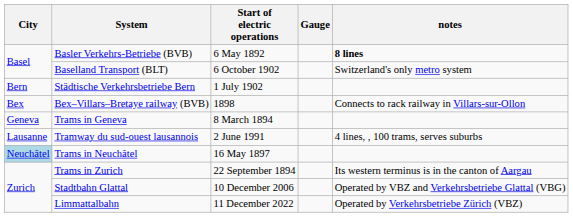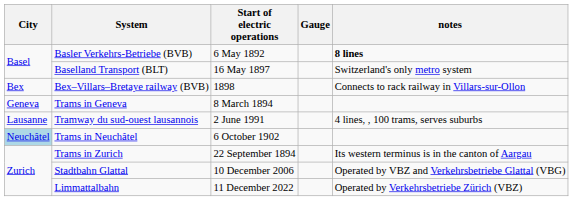 <table class="wikitable">
 <tr>
 <th>City</th>
 <th>System</th>
 <th>Start of<br>electric<br>operations</th>
 <th>Gauge</th>
 <th>notes</th>
 </tr>
 <tr>
 <td rowspan=2><a href='#'>Basel</a></td>
 <td><a href='#'>Basler Verkehrs-Betriebe</a> (BVB)</td>
 <td>6 May 1892</td>
 <td></td>
 <td><strong>8 lines</strong></td>
 </tr>
 <tr>
 <td><a href='#'>Baselland Transport</a> (BLT)</td>
-<td>6 October 1902</td>
+<td>16 May 1897</td>
 <td></td>
 <td>Switzerland's only <a href='#'>metro</a> system</td>
-</tr>
-<tr>
-<td><a href='#'>Bern</a></td>
-<td><a href='#'>Städtische Verkehrsbetriebe Bern</a></td>
-<td>1 July 1902</td>
-<td></td>
-<td> </td>
 </tr>
 <tr>
 <td><a href='#'>Bex</a></td>
 <td><a href='#'>Bex–Villars–Bretaye railway</a> (BVB)</td>
 <td>1898</td>
 <td></td>
 <td>Connects to rack railway in <a href='#'>Villars-sur-Ollon</a></td>
 </tr>
 <tr>
 <td><a href='#'>Geneva</a></td>
 <td><a href='#'>Trams in Geneva</a></td>
 <td>8 March 1894</td>
 <td></td>
 <td> </td>
 </tr>
 <tr>
 <td><a href='#'>Lausanne</a></td>
 <td><a href='#'>Tramway du sud-ouest lausannois</a></td>
 <td>2 June 1991</td>
 <td></td>
 <td>4 lines, , 100 trams, serves suburbs</td>
 </tr>
 <tr>
 <td style="background: lightblue;"><a href='#'>Neuchâtel</a></td>
 <td><a href='#'>Trams in Neuchâtel</a></td>
-<td>16 May 1897</td>
+<td>6 October 1902</td>
 <td></td>
 <td> </td>
 </tr>
 <tr>
 <td rowspan = 3><a href='#'>Zurich</a></td>
 <td><a href='#'>Trams in Zurich</a></td>
 <td>22 September 1894</td>
 <td></td>
 <td>Its western terminus is in the canton of <a href='#'>Aargau</a></td>
 </tr>
 <tr>
 <td><a href='#'>Stadtbahn Glattal</a></td>
 <td>10 December 2006</td>
 <td></td>
 <td>Operated by VBZ and <a href='#'>Verkehrsbetriebe Glattal</a> (VBG)</td>
 </tr>
 <tr>
 <td><a href='#'>Limmattalbahn</a></td>
 <td>11 December 2022</td>
 <td></td>
 <td>Operated by <a href='#'>Verkehrsbetriebe Zürich</a> (VBZ)</td>
 </tr>
 </table>
